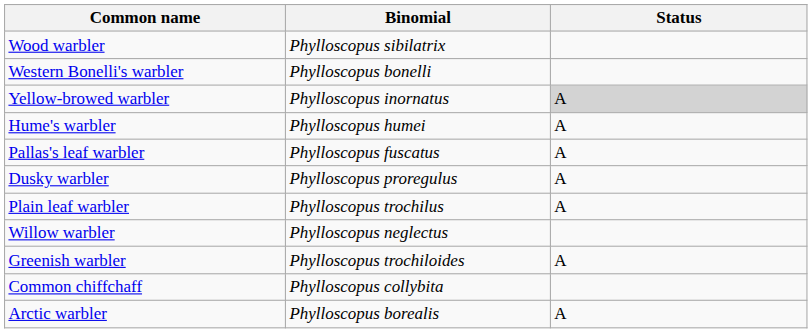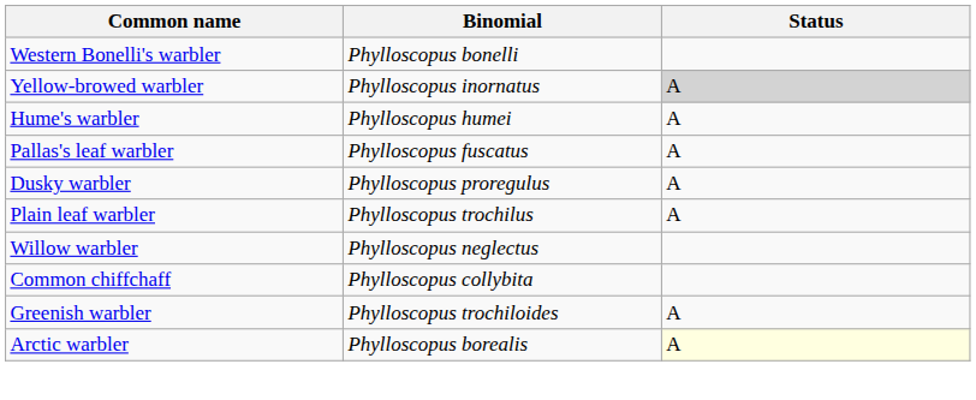 <table width=60% class="wikitable">
 <tr>
 <th width=35%>Common name</th>
 <th width=33%>Binomial</th>
 <th width=32%>Status</th>
-</tr>
-<tr>
-<td><a href='#'>Wood warbler</a></td>
-<td><em>Phylloscopus sibilatrix</em></td>
-<td></td>
 </tr>
 <tr>
 <td><a href='#'>Western Bonelli's warbler</a></td>
 <td><em>Phylloscopus bonelli</em></td>
 <td></td>
 </tr>
 <tr>
 <td><a href='#'>Yellow-browed warbler</a></td>
 <td><em>Phylloscopus inornatus</em></td>
 <td style="background: lightgrey;">A</td>
 </tr>
 <tr>
 <td><a href='#'>Hume's warbler</a></td>
 <td><em>Phylloscopus humei</em></td>
 <td>A</td>
 </tr>
 <tr>
 <td><a href='#'>Pallas's leaf warbler</a></td>
 <td><em>Phylloscopus fuscatus</em></td>
 <td>A</td>
 </tr>
 <tr>
 <td><a href='#'>Dusky warbler</a></td>
 <td><em>Phylloscopus proregulus</em></td>
 <td>A</td>
 </tr>
 <tr>
 <td><a href='#'>Plain leaf warbler</a></td>
 <td><em>Phylloscopus trochilus</em></td>
 <td>A</td>
 </tr>
 <tr>
 <td><a href='#'>Willow warbler</a></td>
 <td><em>Phylloscopus neglectus</em></td>
 <td></td>
 </tr>
 <tr>
+<td><a href='#'>Common chiffchaff</a></td>
+<td><em>Phylloscopus collybita</em></td>
+<td></td>
+</tr>
+<tr>
 <td><a href='#'>Greenish warbler</a></td>
 <td><em>Phylloscopus trochiloides</em></td>
 <td>A</td>
 </tr>
 <tr>
-<td><a href='#'>Common chiffchaff</a></td>
-<td><em>Phylloscopus collybita</em></td>
-<td></td>
-</tr>
-<tr>
 <td><a href='#'>Arctic warbler</a></td>
 <td><em>Phylloscopus borealis</em></td>
-<td>A</td>
+<td style="background: lightyellow;">A</td>
 </tr>
 </table>
